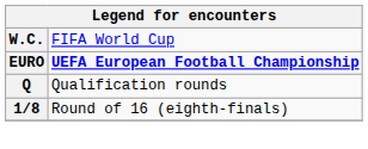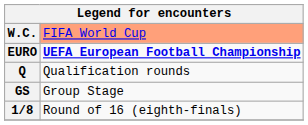 <table class="wikitable" style="font-size: 85%">
 <tr>
 <th colspan="2">Legend for encounters</th>
 </tr>
 <tr>
 <th>W.C.</th>
-<td><a href='#'>FIFA World Cup</a></td>
+<td style="background: lightsalmon;"><a href='#'>FIFA World Cup</a></td>
 </tr>
 <tr>
 <th>EURO</th>
 <td><strong><a href='#'>UEFA European Football Championship</a></strong></td>
 </tr>
 <tr>
 <th>Q</th>
 <td>Qualification rounds</td>
 </tr>
 <tr>
+<th>GS</th>
+<td>Group Stage</td>
+</tr>
+<tr>
 <th>1/8</th>
 <td>Round of 16 (eighth-finals)</td>
 </tr>
 <tr>
 </tr>
 </table>
